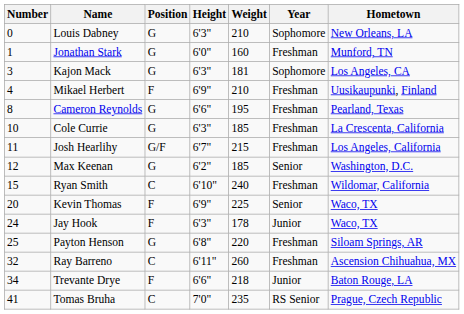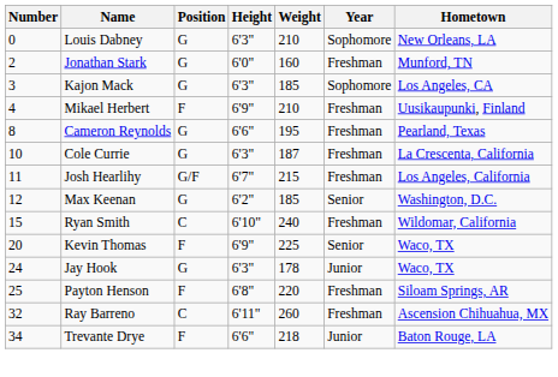 <table class="wikitable sortable" style="font-size: 95%;">
 <tr>
 <th>Number</th>
 <th>Name</th>
 <th>Position</th>
 <th>Height</th>
 <th>Weight</th>
 <th>Year</th>
 <th>Hometown</th>
 </tr>
 <tr>
 <td>0</td>
 <td>Louis Dabney</td>
 <td>G</td>
 <td>6'3"</td>
 <td>210</td>
 <td>Sophomore</td>
 <td><a href='#'>New Orleans, LA</a></td>
 </tr>
 <tr>
-<td>1</td>
+<td>2</td>
 <td><a href='#'>Jonathan Stark</a></td>
 <td>G</td>
 <td>6'0"</td>
 <td>160</td>
 <td>Freshman</td>
 <td><a href='#'>Munford, TN</a></td>
 </tr>
 <tr>
 <td>3</td>
 <td>Kajon Mack</td>
 <td>G</td>
 <td>6'3"</td>
-<td>181</td>
+<td>185</td>
 <td>Sophomore</td>
 <td><a href='#'>Los Angeles, CA</a></td>
 </tr>
 <tr>
 <td>4</td>
 <td>Mikael Herbert</td>
 <td>F</td>
 <td>6'9"</td>
 <td>210</td>
 <td>Freshman</td>
 <td><a href='#'>Uusikaupunki</a>, <a href='#'>Finland</a></td>
 </tr>
 <tr>
 <td>8</td>
 <td><a href='#'>Cameron Reynolds</a></td>
 <td>G</td>
 <td>6'6"</td>
 <td>195</td>
 <td>Freshman</td>
 <td><a href='#'>Pearland, Texas</a></td>
 </tr>
 <tr>
 <td>10</td>
 <td>Cole Currie</td>
 <td>G</td>
 <td>6'3"</td>
-<td>185</td>
+<td>187</td>
 <td>Freshman</td>
 <td><a href='#'>La Crescenta, California</a></td>
 </tr>
 <tr>
 <td>11</td>
 <td>Josh Hearlihy</td>
 <td>G/F</td>
 <td>6'7"</td>
 <td>215</td>
 <td>Freshman</td>
 <td><a href='#'>Los Angeles, California</a></td>
 </tr>
 <tr>
 <td>12</td>
 <td>Max Keenan</td>
 <td>G</td>
 <td>6'2"</td>
 <td>185</td>
 <td>Senior</td>
 <td><a href='#'>Washington, D.C.</a></td>
 </tr>
 <tr>
 <td>15</td>
 <td>Ryan Smith</td>
 <td>C</td>
 <td>6'10"</td>
 <td>240</td>
 <td>Freshman</td>
 <td><a href='#'>Wildomar, California</a></td>
 </tr>
 <tr>
 <td>20</td>
 <td>Kevin Thomas</td>
 <td>F</td>
 <td>6'9"</td>
 <td>225</td>
 <td>Senior</td>
 <td><a href='#'>Waco, TX</a></td>
 </tr>
 <tr>
 <td>24</td>
 <td>Jay Hook</td>
-<td>F</td>
+<td>G</td>
 <td>6'3"</td>
 <td>178</td>
 <td>Junior</td>
 <td><a href='#'>Waco, TX</a></td>
 </tr>
 <tr>
 <td>25</td>
 <td>Payton Henson</td>
-<td>G</td>
+<td>F</td>
 <td>6'8"</td>
 <td>220</td>
 <td>Freshman</td>
 <td><a href='#'>Siloam Springs, AR</a></td>
 </tr>
 <tr>
 <td>32</td>
 <td>Ray Barreno</td>
 <td>C</td>
 <td>6'11"</td>
 <td>260</td>
 <td>Freshman</td>
 <td><a href='#'>Ascension Chihuahua, MX</a></td>
 </tr>
 <tr>
 <td>34</td>
 <td>Trevante Drye</td>
 <td>F</td>
 <td>6'6"</td>
 <td>218</td>
 <td>Junior</td>
 <td><a href='#'>Baton Rouge, LA</a></td>
 </tr>
-<tr>
-<td>41</td>
-<td>Tomas Bruha</td>
-<td>C</td>
-<td>7'0"</td>
-<td>235</td>
-<td>RS Senior</td>
-<td><a href='#'>Prague, Czech Republic</a></td>
-</tr>
 </table>
